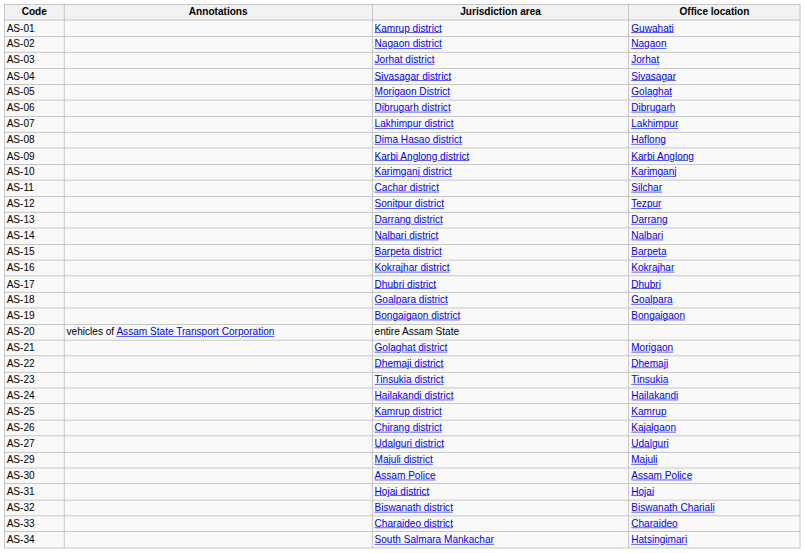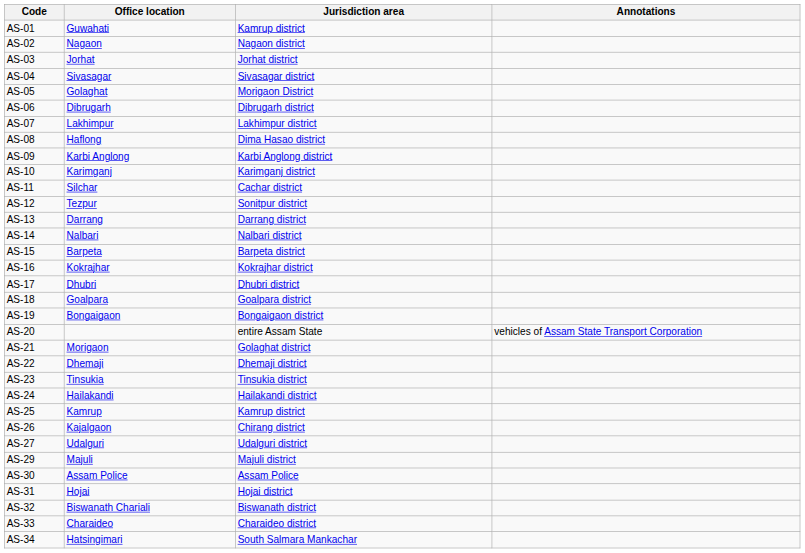 <table class="wikitable sortable" style="width:100%;" border="1" cellspacing="0" cellpadding="3">
 <tr>
 <th scope="col" style="width:7%">Code</th>
+<th scope="col" style="width:20%">Office location</th>
+<th scope="col" style="width:30%">Jurisdiction area</th>
 <th scope="col" style="width:36%" class="unsortable">Annotations</th>
-<th scope="col" style="width:30%">Jurisdiction area</th>
-<th scope="col" style="width:20%">Office location</th>
 </tr>
 <tr>
 <td>AS-01</td>
+<td><a href='#'>Guwahati</a></td>
+<td><a href='#'>Kamrup district</a></td>
 <td></td>
-<td><a href='#'>Kamrup district</a></td>
-<td><a href='#'>Guwahati</a></td>
 </tr>
 <tr>
 <td>AS-02</td>
+<td><a href='#'>Nagaon</a></td>
+<td><a href='#'>Nagaon district</a></td>
 <td></td>
-<td><a href='#'>Nagaon district</a></td>
-<td><a href='#'>Nagaon</a></td>
 </tr>
 <tr>
 <td>AS-03</td>
+<td><a href='#'>Jorhat</a></td>
+<td><a href='#'>Jorhat district</a></td>
 <td></td>
-<td><a href='#'>Jorhat district</a></td>
-<td><a href='#'>Jorhat</a></td>
 </tr>
 <tr>
 <td>AS-04</td>
+<td><a href='#'>Sivasagar</a></td>
+<td><a href='#'>Sivasagar district</a></td>
 <td></td>
-<td><a href='#'>Sivasagar district</a></td>
-<td><a href='#'>Sivasagar</a></td>
 </tr>
 <tr>
 <td>AS-05</td>
+<td><a href='#'>Golaghat</a></td>
+<td><a href='#'>Morigaon District</a></td>
 <td></td>
-<td><a href='#'>Morigaon District</a></td>
-<td><a href='#'>Golaghat</a></td>
 </tr>
 <tr>
 <td>AS-06</td>
+<td><a href='#'>Dibrugarh</a></td>
+<td><a href='#'>Dibrugarh district</a></td>
 <td></td>
-<td><a href='#'>Dibrugarh district</a></td>
-<td><a href='#'>Dibrugarh</a></td>
 </tr>
 <tr>
 <td>AS-07</td>
+<td><a href='#'>Lakhimpur</a></td>
+<td><a href='#'>Lakhimpur district</a></td>
 <td></td>
-<td><a href='#'>Lakhimpur district</a></td>
-<td><a href='#'>Lakhimpur</a></td>
 </tr>
 <tr>
 <td>AS-08</td>
+<td><a href='#'>Haflong</a></td>
+<td><a href='#'>Dima Hasao district</a></td>
 <td></td>
-<td><a href='#'>Dima Hasao district</a></td>
-<td><a href='#'>Haflong</a></td>
 </tr>
 <tr>
 <td>AS-09</td>
+<td><a href='#'>Karbi Anglong</a></td>
+<td><a href='#'>Karbi Anglong district</a></td>
 <td></td>
-<td><a href='#'>Karbi Anglong district</a></td>
-<td><a href='#'>Karbi Anglong</a></td>
 </tr>
 <tr>
 <td>AS-10</td>
+<td><a href='#'>Karimganj</a></td>
+<td><a href='#'>Karimganj district</a></td>
 <td></td>
-<td><a href='#'>Karimganj district</a></td>
-<td><a href='#'>Karimganj</a></td>
 </tr>
 <tr>
 <td>AS-11</td>
+<td><a href='#'>Silchar</a></td>
+<td><a href='#'>Cachar district</a></td>
 <td></td>
-<td><a href='#'>Cachar district</a></td>
-<td><a href='#'>Silchar</a></td>
 </tr>
 <tr>
 <td>AS-12</td>
+<td><a href='#'>Tezpur</a></td>
+<td><a href='#'>Sonitpur district</a></td>
 <td></td>
-<td><a href='#'>Sonitpur district</a></td>
-<td><a href='#'>Tezpur</a></td>
 </tr>
 <tr>
 <td>AS-13</td>
+<td><a href='#'>Darrang</a></td>
+<td><a href='#'>Darrang district</a></td>
 <td></td>
-<td><a href='#'>Darrang district</a></td>
-<td><a href='#'>Darrang</a></td>
 </tr>
 <tr>
 <td>AS-14</td>
+<td><a href='#'>Nalbari</a></td>
+<td><a href='#'>Nalbari district</a></td>
 <td></td>
-<td><a href='#'>Nalbari district</a></td>
-<td><a href='#'>Nalbari</a></td>
 </tr>
 <tr>
 <td>AS-15</td>
+<td><a href='#'>Barpeta</a></td>
+<td><a href='#'>Barpeta district</a></td>
 <td></td>
-<td><a href='#'>Barpeta district</a></td>
-<td><a href='#'>Barpeta</a></td>
 </tr>
 <tr>
 <td>AS-16</td>
+<td><a href='#'>Kokrajhar</a></td>
+<td><a href='#'>Kokrajhar district</a></td>
 <td></td>
-<td><a href='#'>Kokrajhar district</a></td>
-<td><a href='#'>Kokrajhar</a></td>
 </tr>
 <tr>
 <td>AS-17</td>
+<td><a href='#'>Dhubri</a></td>
+<td><a href='#'>Dhubri district</a></td>
 <td></td>
-<td><a href='#'>Dhubri district</a></td>
-<td><a href='#'>Dhubri</a></td>
 </tr>
 <tr>
 <td>AS-18</td>
+<td><a href='#'>Goalpara</a></td>
+<td><a href='#'>Goalpara district</a></td>
 <td></td>
-<td><a href='#'>Goalpara district</a></td>
-<td><a href='#'>Goalpara</a></td>
 </tr>
 <tr>
 <td>AS-19</td>
+<td><a href='#'>Bongaigaon</a></td>
+<td><a href='#'>Bongaigaon district</a></td>
 <td></td>
-<td><a href='#'>Bongaigaon district</a></td>
-<td><a href='#'>Bongaigaon</a></td>
 </tr>
 <tr>
 <td>AS-20</td>
+<td></td>
+<td>entire Assam State</td>
 <td>vehicles of <a href='#'>Assam State Transport Corporation</a></td>
-<td>entire Assam State</td>
+</tr>
+<tr>
+<td>AS-21</td>
+<td><a href='#'>Morigaon</a></td>
+<td><a href='#'>Golaghat district</a></td>
 <td></td>
 </tr>
 <tr>
-<td>AS-21</td>
+<td>AS-22</td>
+<td><a href='#'>Dhemaji</a></td>
+<td><a href='#'>Dhemaji district</a></td>
 <td></td>
-<td><a href='#'>Golaghat district</a></td>
-<td><a href='#'>Morigaon</a></td>
-</tr>
-<tr>
-<td>AS-22</td>
-<td></td>
-<td><a href='#'>Dhemaji district</a></td>
-<td><a href='#'>Dhemaji</a></td>
 </tr>
 <tr>
 <td>AS-23</td>
+<td><a href='#'>Tinsukia</a></td>
+<td><a href='#'>Tinsukia district</a></td>
 <td></td>
-<td><a href='#'>Tinsukia district</a></td>
-<td><a href='#'>Tinsukia</a></td>
 </tr>
 <tr>
 <td>AS-24</td>
+<td><a href='#'>Hailakandi</a></td>
+<td><a href='#'>Hailakandi district</a></td>
 <td></td>
-<td><a href='#'>Hailakandi district</a></td>
-<td><a href='#'>Hailakandi</a></td>
 </tr>
 <tr>
 <td>AS-25</td>
+<td><a href='#'>Kamrup</a></td>
+<td><a href='#'>Kamrup district</a></td>
 <td></td>
-<td><a href='#'>Kamrup district</a></td>
-<td><a href='#'>Kamrup</a></td>
 </tr>
 <tr>
 <td>AS-26</td>
+<td><a href='#'>Kajalgaon</a></td>
+<td><a href='#'>Chirang district</a></td>
 <td></td>
-<td><a href='#'>Chirang district</a></td>
-<td><a href='#'>Kajalgaon</a></td>
 </tr>
 <tr>
 <td>AS-27</td>
+<td><a href='#'>Udalguri</a></td>
+<td><a href='#'>Udalguri district</a></td>
 <td></td>
-<td><a href='#'>Udalguri district</a></td>
-<td><a href='#'>Udalguri</a></td>
 </tr>
 <tr>
 <td>AS-29</td>
+<td><a href='#'>Majuli</a></td>
+<td><a href='#'>Majuli district</a></td>
 <td></td>
-<td><a href='#'>Majuli district</a></td>
-<td><a href='#'>Majuli</a></td>
 </tr>
 <tr>
 <td>AS-30</td>
-<td></td>
 <td><a href='#'>Assam Police</a></td>
 <td><a href='#'>Assam Police</a></td>
+<td></td>
 </tr>
 <tr>
 <td>AS-31</td>
+<td><a href='#'>Hojai</a></td>
+<td><a href='#'>Hojai district</a></td>
 <td></td>
-<td><a href='#'>Hojai district</a></td>
-<td><a href='#'>Hojai</a></td>
 </tr>
 <tr>
 <td>AS-32</td>
+<td><a href='#'>Biswanath Chariali</a></td>
+<td><a href='#'>Biswanath district</a></td>
 <td></td>
-<td><a href='#'>Biswanath district</a></td>
-<td><a href='#'>Biswanath Chariali</a></td>
 </tr>
 <tr>
 <td>AS-33</td>
+<td><a href='#'>Charaideo</a></td>
+<td><a href='#'>Charaideo district</a></td>
 <td></td>
-<td><a href='#'>Charaideo district</a></td>
-<td><a href='#'>Charaideo</a></td>
 </tr>
 <tr>
 <td>AS-34</td>
+<td><a href='#'>Hatsingimari</a></td>
+<td><a href='#'>South Salmara Mankachar</a></td>
 <td></td>
-<td><a href='#'>South Salmara Mankachar</a></td>
-<td><a href='#'>Hatsingimari</a></td>
 </tr>
 </table>
